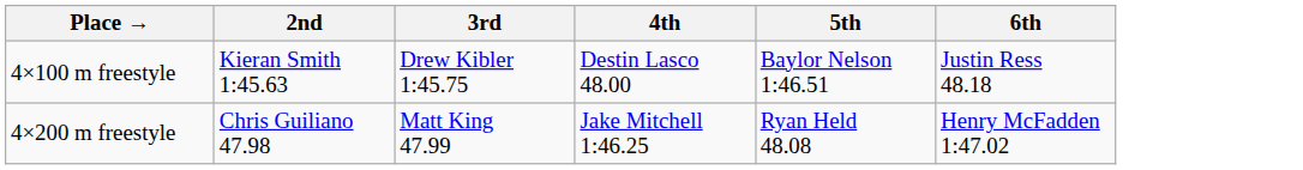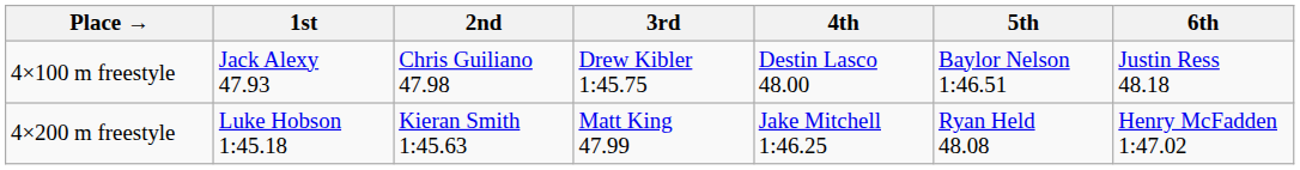 <table class="wikitable">
 <tr>
 <th width=140>Place →</th>
+<th width=120>1st</th>
 <th width=120>2nd</th>
 <th width=120>3rd</th>
 <th width=120>4th</th>
 <th width=120>5th</th>
 <th width=120>6th</th>
 </tr>
 <tr>
 <td>4×100 m freestyle</td>
-<td><a href='#'>Kieran Smith</a> <br> 1:45.63</td>
+<td><a href='#'>Jack Alexy</a> <br> 47.93</td>
+<td><a href='#'>Chris Guiliano</a> <br> 47.98</td>
 <td><a href='#'>Drew Kibler</a> <br> 1:45.75</td>
 <td><a href='#'>Destin Lasco</a> <br> 48.00</td>
 <td><a href='#'>Baylor Nelson</a> <br> 1:46.51</td>
 <td><a href='#'>Justin Ress</a> <br> 48.18</td>
 </tr>
 <tr>
 <td>4×200 m freestyle</td>
-<td><a href='#'>Chris Guiliano</a> <br> 47.98</td>
+<td><a href='#'>Luke Hobson</a> <br> 1:45.18</td>
+<td><a href='#'>Kieran Smith</a> <br> 1:45.63</td>
 <td><a href='#'>Matt King</a> <br> 47.99</td>
 <td><a href='#'>Jake Mitchell</a> <br> 1:46.25</td>
 <td><a href='#'>Ryan Held</a> <br> 48.08</td>
 <td><a href='#'>Henry McFadden</a> <br> 1:47.02</td>
 </tr>
 </table>
